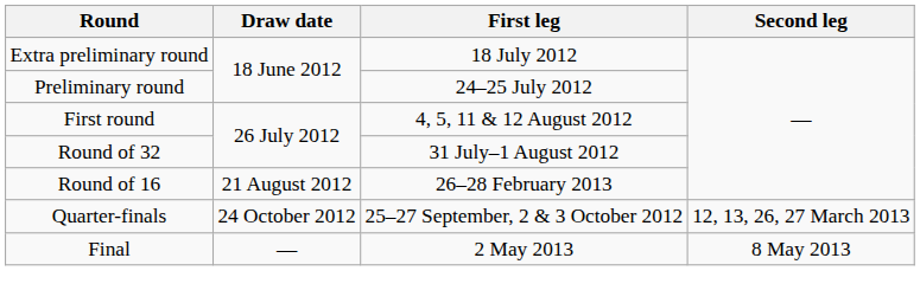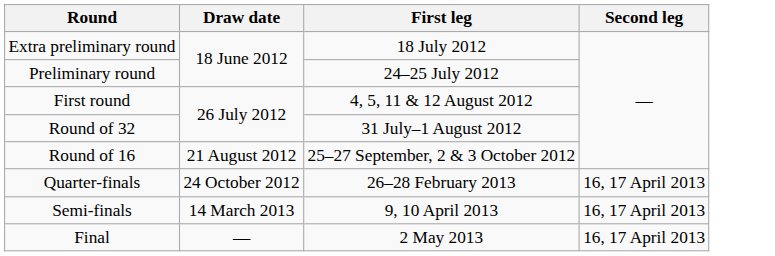 <table class="wikitable"  style="text-align:center">
 <tr>
 <th>Round</th>
 <th>Draw date</th>
 <th>First leg</th>
 <th>Second leg</th>
 </tr>
 <tr>
 <td>Extra preliminary round</td>
 <td rowspan=2>18 June 2012</td>
 <td>18 July 2012</td>
 <td rowspan=5>—</td>
 </tr>
 <tr>
 <td>Preliminary round</td>
 <td>24–25 July 2012</td>
 </tr>
 <tr>
 <td>First round</td>
 <td rowspan=2>26 July 2012</td>
 <td>4, 5, 11 & 12 August 2012</td>
 </tr>
 <tr>
 <td>Round of 32</td>
 <td>31 July–1 August 2012</td>
 </tr>
 <tr>
 <td>Round of 16</td>
 <td>21 August 2012</td>
-<td>26–28 February 2013</td>
+<td>25–27 September, 2 & 3 October 2012</td>
 </tr>
 <tr>
 <td>Quarter-finals</td>
 <td>24 October 2012</td>
-<td>25–27 September, 2 & 3 October 2012</td>
-<td>12, 13, 26, 27 March 2013</td>
+<td>26–28 February 2013</td>
+<td>16, 17 April 2013</td>
+</tr>
+<tr>
+<td>Semi-finals</td>
+<td>14 March 2013</td>
+<td>9, 10 April 2013</td>
+<td>16, 17 April 2013</td>
 </tr>
 <tr>
 <td>Final</td>
 <td>—</td>
 <td>2 May 2013</td>
-<td>8 May 2013</td>
+<td>16, 17 April 2013</td>
 </tr>
 </table>
